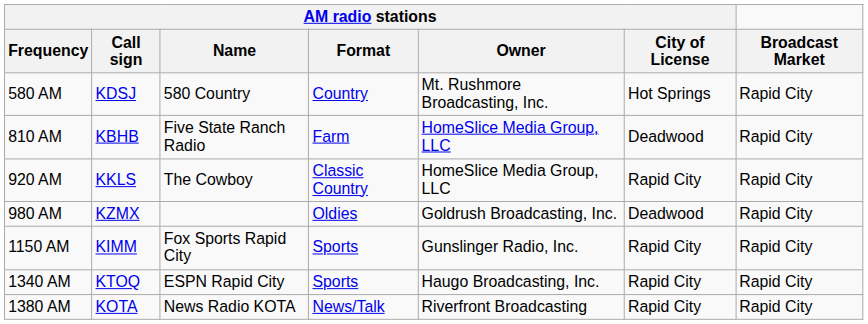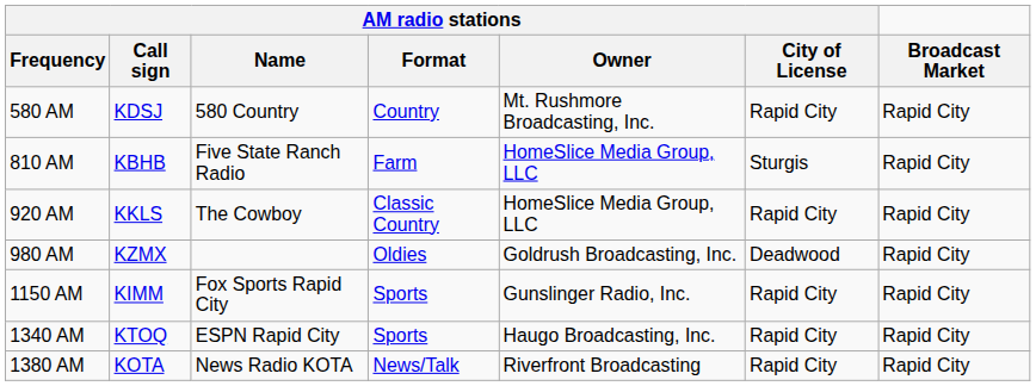 <table class="wikitable">
 <tr>
 <th align="center" colspan="6"><strong><a href='#'>AM radio</a> stations</strong></th>
 </tr>
 <tr>
 <th>Frequency</th>
 <th>Call sign</th>
 <th>Name</th>
 <th>Format</th>
 <th>Owner</th>
 <th>City of License</th>
 <th>Broadcast Market</th>
 </tr>
 <tr>
 <td>580 AM</td>
 <td><a href='#'>KDSJ</a></td>
 <td>580 Country</td>
 <td><a href='#'>Country</a></td>
 <td>Mt. Rushmore Broadcasting, Inc.</td>
-<td>Hot Springs</td>
+<td>Rapid City</td>
 <td>Rapid City</td>
 </tr>
 <tr>
 <td>810 AM</td>
 <td><a href='#'>KBHB</a></td>
 <td>Five State Ranch Radio</td>
 <td><a href='#'>Farm</a></td>
 <td><a href='#'>HomeSlice Media Group, LLC</a></td>
-<td>Deadwood</td>
+<td>Sturgis</td>
 <td>Rapid City</td>
 </tr>
 <tr>
 <td>920 AM</td>
 <td><a href='#'>KKLS</a></td>
 <td>The Cowboy</td>
 <td><a href='#'>Classic Country</a></td>
 <td>HomeSlice Media Group, LLC</td>
 <td>Rapid City</td>
 <td>Rapid City</td>
 </tr>
 <tr>
 <td>980 AM</td>
 <td><a href='#'>KZMX</a></td>
 <td></td>
 <td><a href='#'>Oldies</a></td>
 <td>Goldrush Broadcasting, Inc.</td>
 <td>Deadwood</td>
 <td>Rapid City</td>
 </tr>
 <tr>
 <td>1150 AM</td>
 <td><a href='#'>KIMM</a></td>
 <td>Fox Sports Rapid City</td>
 <td><a href='#'>Sports</a></td>
 <td>Gunslinger Radio, Inc.</td>
 <td>Rapid City</td>
 <td>Rapid City</td>
 </tr>
 <tr>
 <td>1340 AM</td>
 <td><a href='#'>KTOQ</a></td>
 <td>ESPN Rapid City</td>
 <td><a href='#'>Sports</a></td>
 <td>Haugo Broadcasting, Inc.</td>
 <td>Rapid City</td>
 <td>Rapid City</td>
 </tr>
 <tr>
 <td>1380 AM</td>
 <td><a href='#'>KOTA</a></td>
 <td>News Radio KOTA</td>
 <td><a href='#'>News/Talk</a></td>
 <td>Riverfront Broadcasting</td>
 <td>Rapid City</td>
 <td>Rapid City</td>
 </tr>
 </table>
